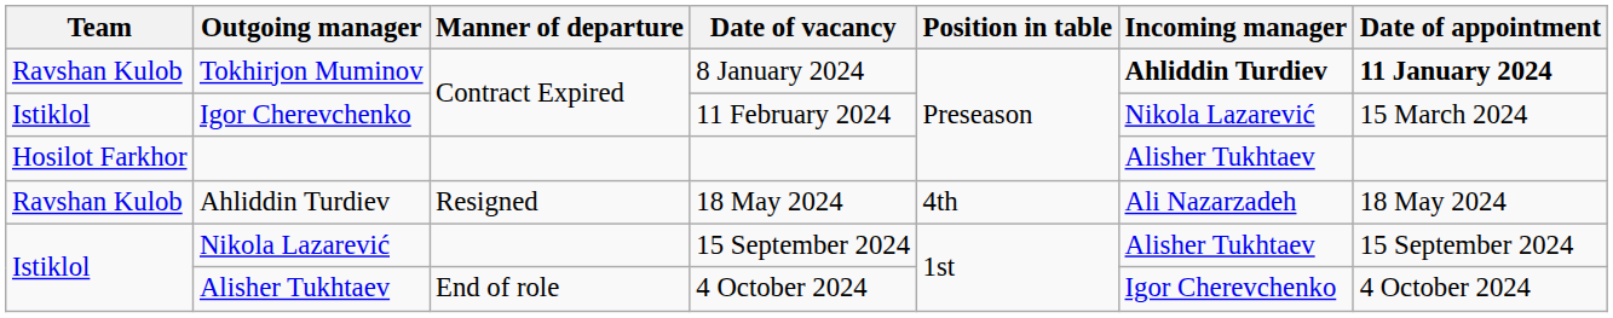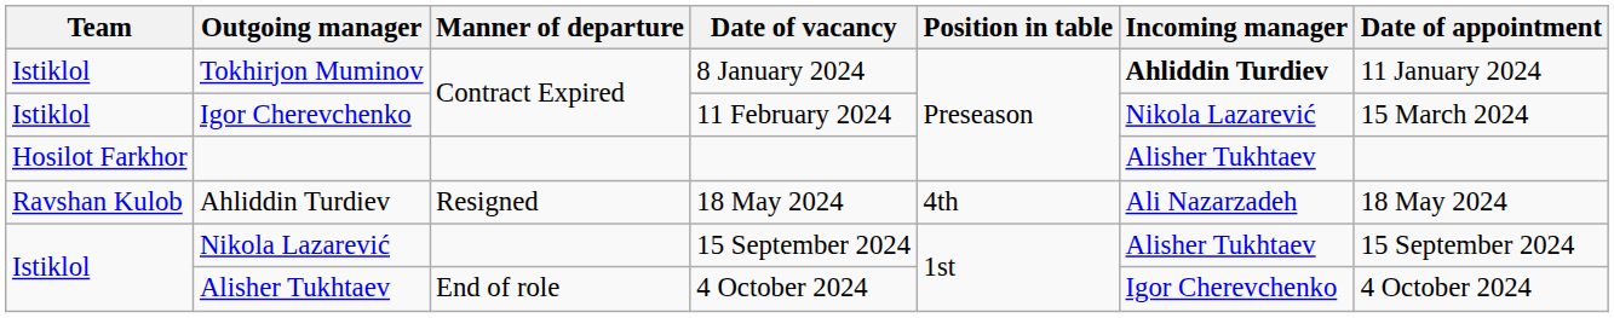 <table class="wikitable">
 <tr>
 <th>Team</th>
 <th>Outgoing manager</th>
 <th>Manner of departure</th>
 <th>Date of vacancy</th>
 <th>Position in table</th>
 <th>Incoming manager</th>
 <th>Date of appointment</th>
 </tr>
 <tr>
-<td><a href='#'>Ravshan Kulob</a></td>
+<td><a href='#'>Istiklol</a></td>
 <td> <a href='#'>Tokhirjon Muminov</a></td>
 <td rowspan=2>Contract Expired</td>
 <td>8 January 2024</td>
 <td rowspan=3>Preseason</td>
 <td><strong> Ahliddin Turdiev</strong></td>
-<td><strong>11 January 2024</strong></td>
+<td>11 January 2024</td>
 </tr>
 <tr>
 <td><a href='#'>Istiklol</a></td>
 <td> <a href='#'>Igor Cherevchenko</a></td>
 <td>11 February 2024</td>
 <td> <a href='#'>Nikola Lazarević</a></td>
 <td>15 March 2024</td>
 </tr>
 <tr>
 <td><a href='#'>Hosilot Farkhor</a></td>
 <td></td>
 <td rowspan=1></td>
 <td></td>
 <td> <a href='#'>Alisher Tukhtaev</a></td>
 <td></td>
 </tr>
 <tr>
 <td><a href='#'>Ravshan Kulob</a></td>
 <td> Ahliddin Turdiev</td>
 <td>Resigned</td>
 <td>18 May 2024</td>
 <td>4th</td>
 <td> <a href='#'>Ali Nazarzadeh</a> </td>
 <td>18 May 2024</td>
 </tr>
 <tr>
 <td rowspan=2><a href='#'>Istiklol</a></td>
 <td> <a href='#'>Nikola Lazarević</a></td>
 <td></td>
 <td>15 September 2024</td>
 <td rowspan=2>1st</td>
 <td> <a href='#'>Alisher Tukhtaev</a> </td>
 <td>15 September 2024</td>
 </tr>
 <tr>
 <td> <a href='#'>Alisher Tukhtaev</a> </td>
 <td>End of role</td>
 <td>4 October 2024</td>
 <td> <a href='#'>Igor Cherevchenko</a></td>
 <td>4 October 2024</td>
 </tr>
 </table>
